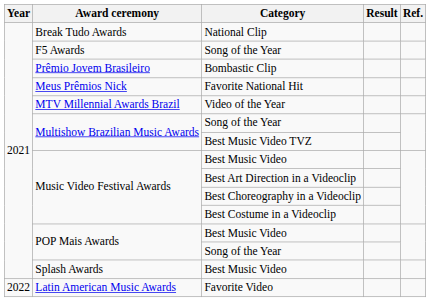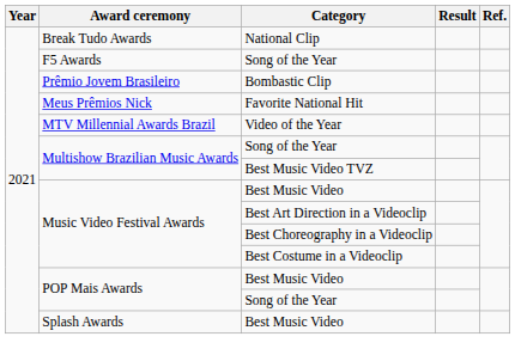 <table class="wikitable">
 <tr>
 <th>Year</th>
 <th><strong>Award ceremony</strong></th>
 <th><strong>Category</strong></th>
 <th><strong>Result</strong></th>
 <th>Ref.</th>
 </tr>
 <tr>
 <td rowspan="14">2021</td>
 <td>Break Tudo Awards</td>
 <td>National Clip</td>
 <td></td>
 <td></td>
 </tr>
 <tr>
 <td>F5 Awards</td>
 <td>Song of the Year</td>
 <td></td>
 <td></td>
 </tr>
 <tr>
 <td><a href='#'>Prêmio Jovem Brasileiro</a></td>
 <td>Bombastic Clip</td>
 <td></td>
 <td></td>
 </tr>
 <tr>
 <td><a href='#'>Meus Prêmios Nick</a></td>
 <td>Favorite National Hit</td>
 <td></td>
 <td></td>
 </tr>
 <tr>
 <td><a href='#'>MTV Millennial Awards Brazil</a></td>
 <td>Video of the Year</td>
 <td></td>
 <td></td>
 </tr>
 <tr>
 <td rowspan="2"><a href='#'>Multishow Brazilian Music Awards</a></td>
 <td>Song of the Year</td>
 <td></td>
 <td rowspan="2"></td>
 </tr>
 <tr>
 <td>Best Music Video TVZ</td>
 <td></td>
 </tr>
 <tr>
 <td rowspan="4">Music Video Festival Awards</td>
 <td>Best Music Video</td>
 <td></td>
 <td rowspan="4"></td>
 </tr>
 <tr>
 <td>Best Art Direction in a Videoclip</td>
 <td></td>
 </tr>
 <tr>
 <td>Best Choreography in a Videoclip</td>
 <td></td>
 </tr>
 <tr>
 <td>Best Costume in a Videoclip</td>
 <td></td>
 </tr>
 <tr>
 <td rowspan="2">POP Mais Awards</td>
 <td>Best Music Video</td>
 <td></td>
 <td rowspan="2"></td>
 </tr>
 <tr>
 <td>Song of the Year</td>
 <td></td>
 </tr>
 <tr>
 <td>Splash Awards</td>
 <td>Best Music Video</td>
 <td></td>
 <td></td>
 </tr>
-<tr>
-<td>2022</td>
-<td><a href='#'>Latin American Music Awards</a></td>
-<td>Favorite Video</td>
-<td></td>
-<td></td>
-</tr>
 </table>
